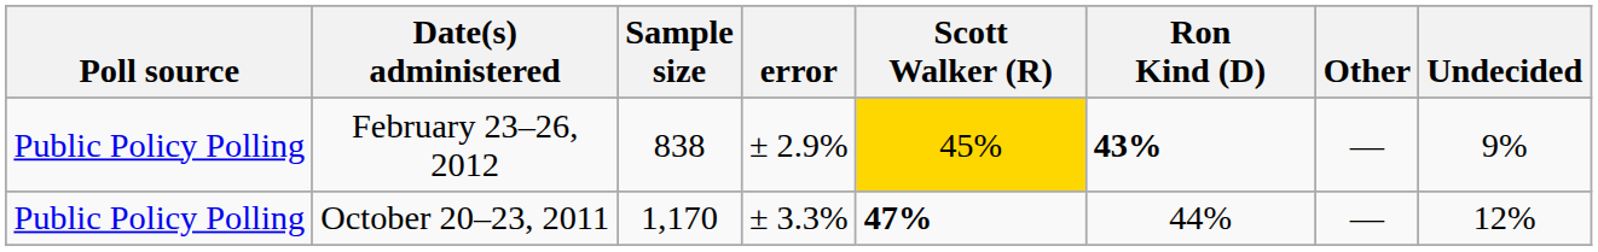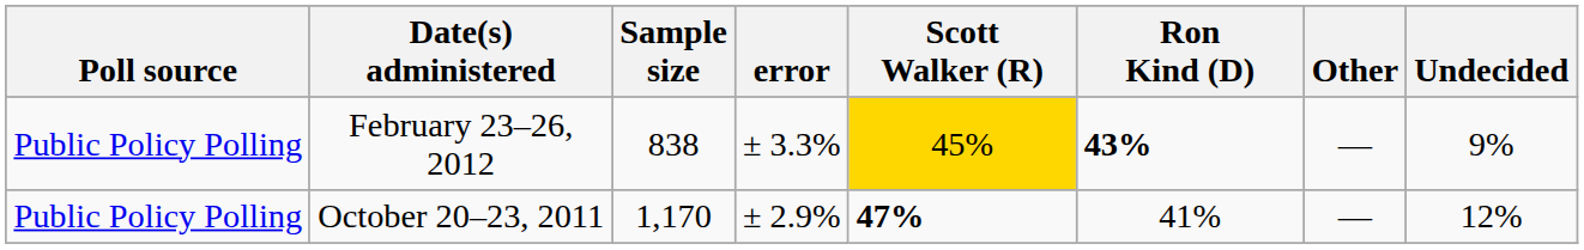 <table class="wikitable">
 <tr valign= bottom>
 <th>Poll source</th>
 <th style="width:135px;">Date(s)<br>administered</th>
 <th class=small>Sample<br>size</th>
 <th><br>error</th>
 <th style="width:100px;">Scott<br>Walker (R)</th>
 <th style="width:100px;">Ron<br>Kind (D)</th>
 <th>Other</th>
 <th>Undecided</th>
 </tr>
 <tr>
 <td><a href='#'>Public Policy Polling</a></td>
 <td align=center>February 23–26, 2012</td>
 <td align=center>838</td>
-<td align=center>± 2.9%</td>
+<td align=center>± 3.3%</td>
 <td align=center style="background: gold;">45%</td>
 <td><strong>43%</strong></td>
 <td align=center>—</td>
 <td align=center>9%</td>
 </tr>
 <tr>
 <td><a href='#'>Public Policy Polling</a></td>
 <td align=center>October 20–23, 2011</td>
 <td align=center>1,170</td>
-<td align=center>± 3.3%</td>
+<td align=center>± 2.9%</td>
 <td><strong>47%</strong></td>
-<td align=center>44%</td>
+<td align=center>41%</td>
 <td align=center>—</td>
 <td align=center>12%</td>
 </tr>
 </table>
